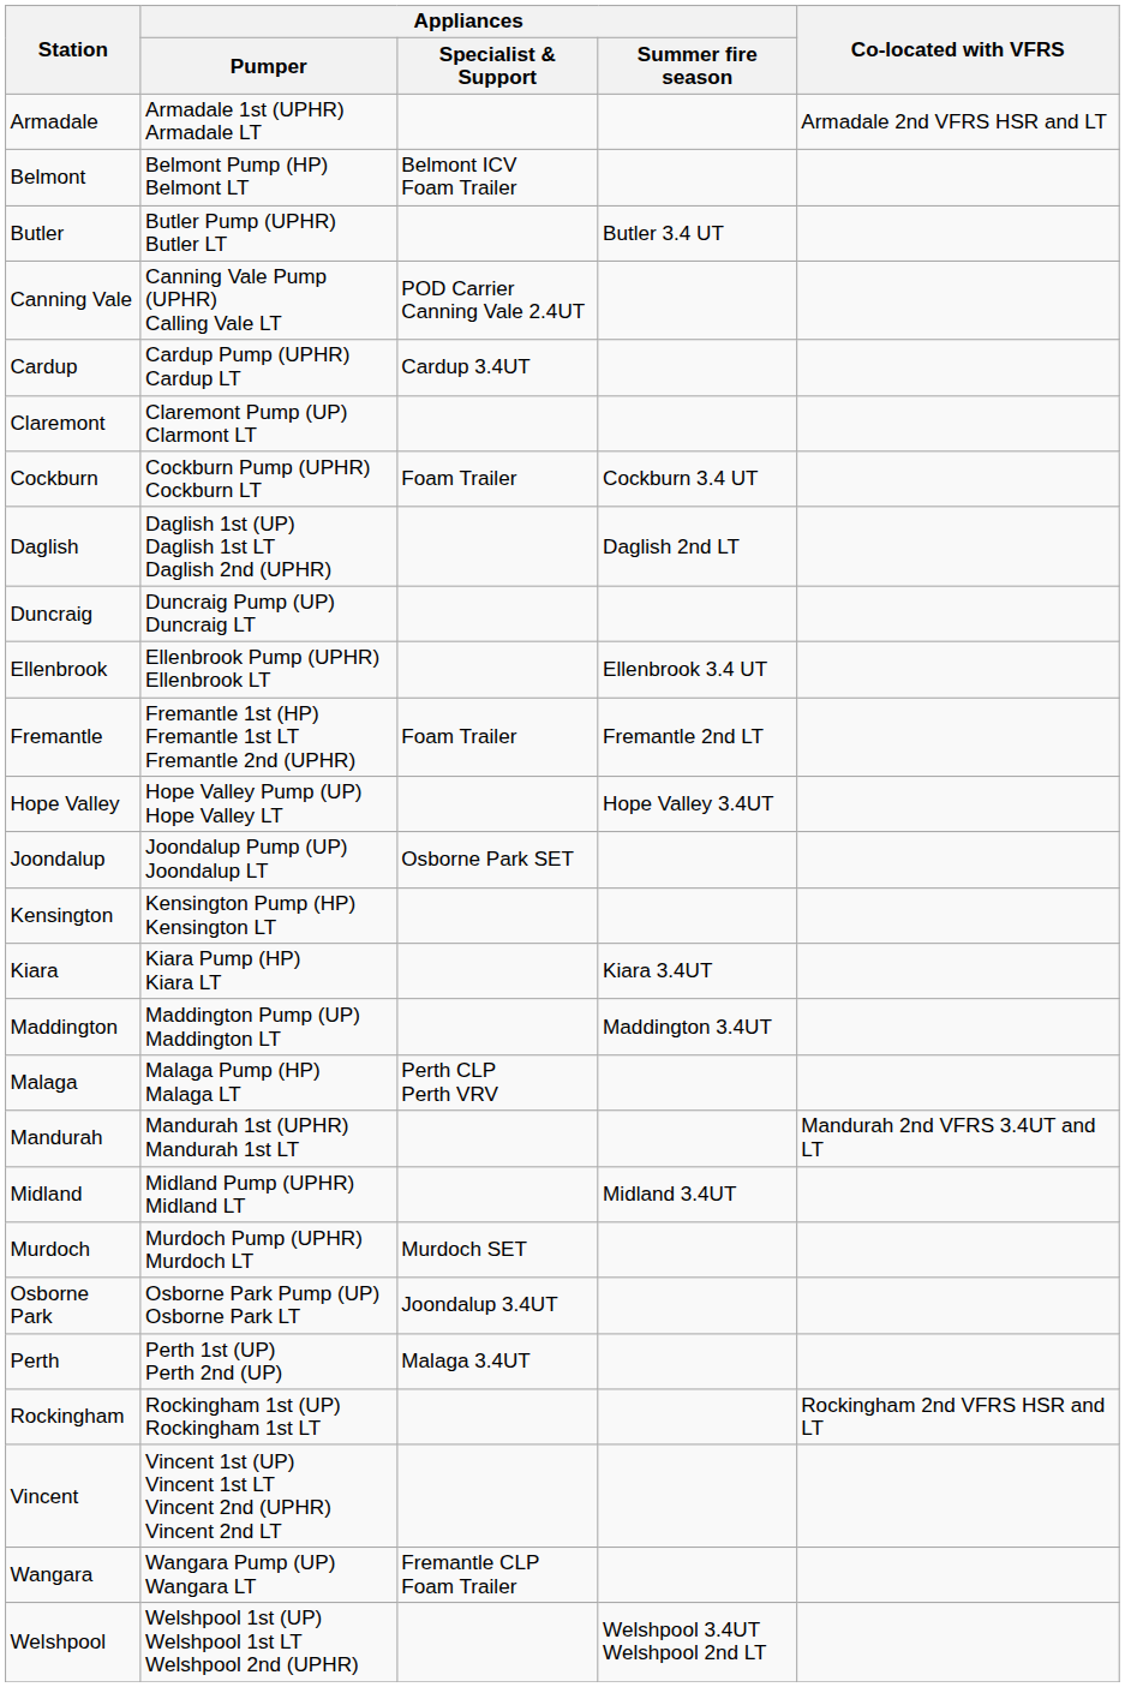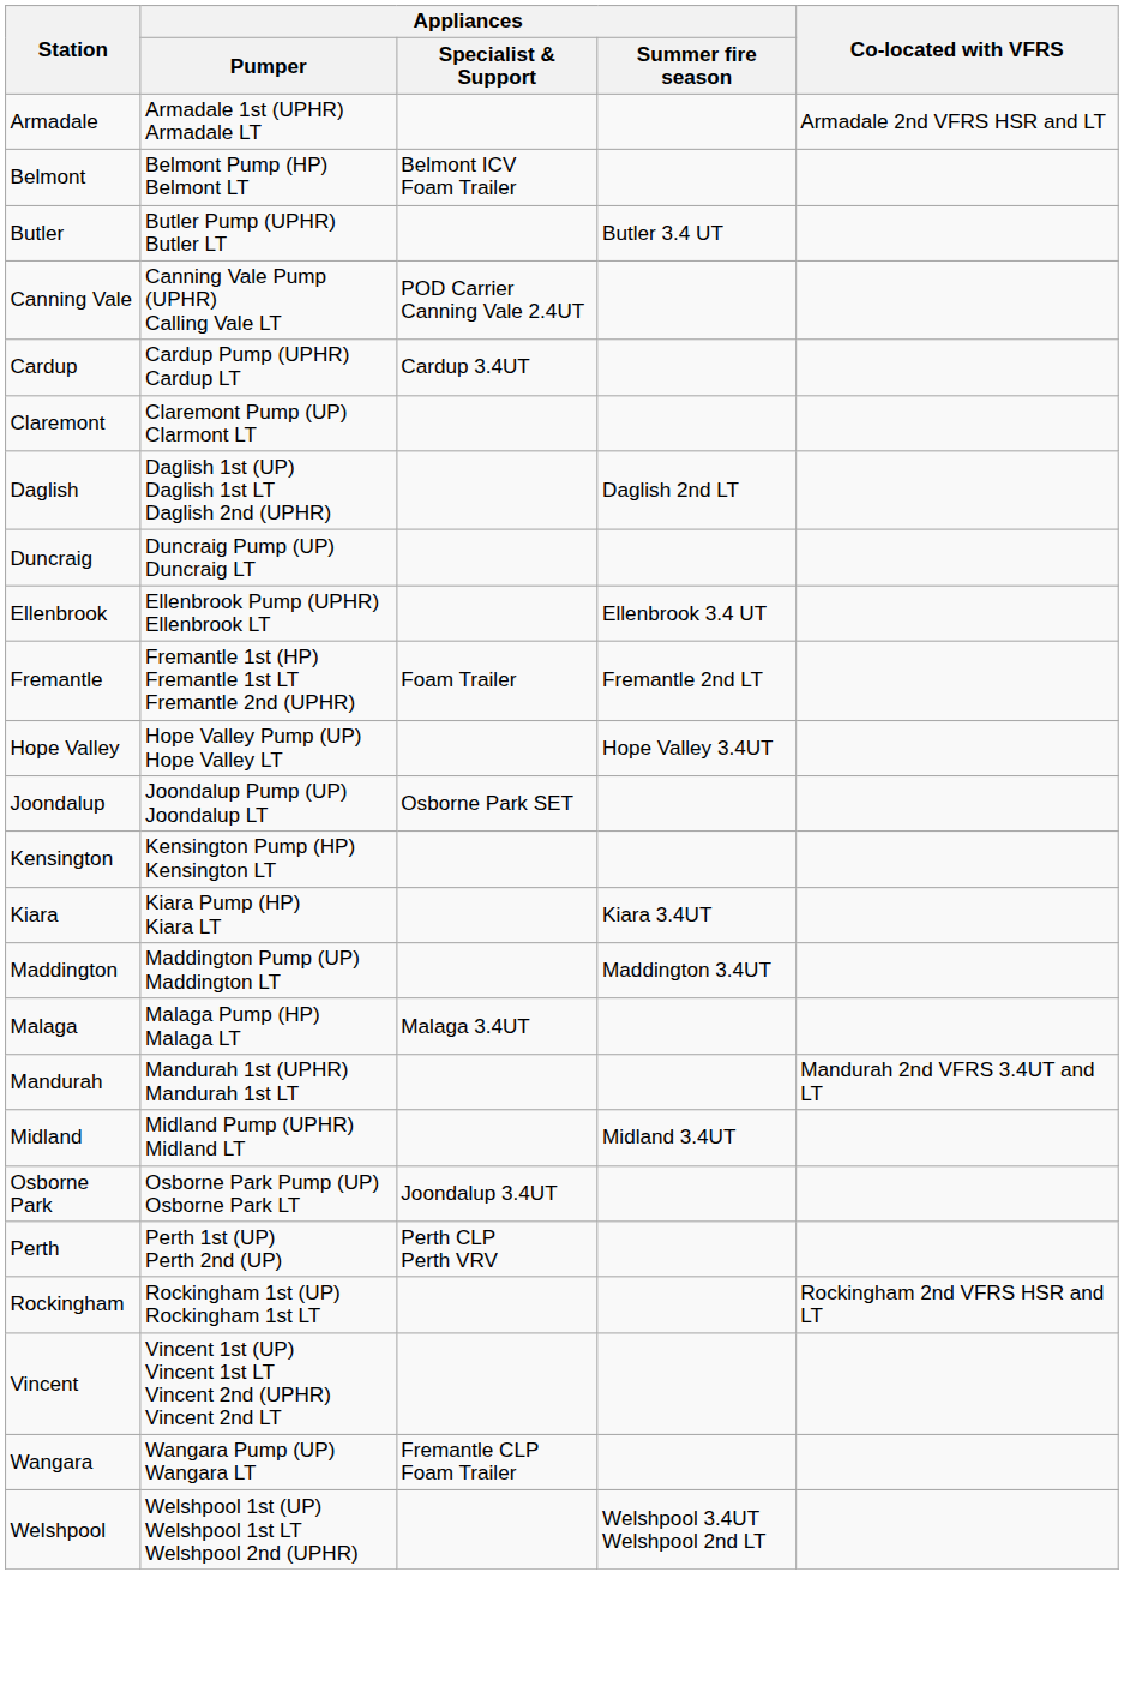 <table class="wikitable">
 <tr>
 <th rowspan="2">Station</th>
 <th colspan="3">Appliances</th>
 <th rowspan="2">Co-located with VFRS</th>
 </tr>
 <tr>
 <th>Pumper</th>
 <th>Specialist & Support</th>
 <th>Summer fire season</th>
 </tr>
 <tr>
 <td>Armadale</td>
 <td>Armadale 1st (UPHR)<br>Armadale LT</td>
 <td></td>
 <td></td>
 <td>Armadale 2nd VFRS HSR and LT</td>
 </tr>
 <tr>
 <td>Belmont</td>
 <td>Belmont Pump (HP)<br>Belmont LT</td>
 <td>Belmont ICV<br>Foam Trailer</td>
 <td></td>
 <td></td>
 </tr>
 <tr>
 <td>Butler</td>
 <td>Butler Pump (UPHR)<br>Butler LT</td>
 <td></td>
 <td>Butler 3.4 UT</td>
 <td></td>
 </tr>
 <tr>
 <td>Canning Vale</td>
 <td>Canning Vale Pump (UPHR)<br>Calling Vale LT</td>
 <td>POD Carrier<br>Canning Vale 2.4UT</td>
 <td></td>
 <td></td>
 </tr>
 <tr>
 <td>Cardup</td>
 <td>Cardup Pump (UPHR)<br>Cardup LT</td>
 <td>Cardup 3.4UT</td>
 <td></td>
 <td></td>
 </tr>
 <tr>
 <td>Claremont</td>
 <td>Claremont Pump (UP)<br>Clarmont LT</td>
 <td></td>
 <td></td>
-<td></td>
-</tr>
-<tr>
-<td>Cockburn</td>
-<td>Cockburn Pump (UPHR)<br>Cockburn LT</td>
-<td>Foam Trailer</td>
-<td>Cockburn 3.4 UT</td>
 <td></td>
 </tr>
 <tr>
 <td>Daglish</td>
 <td>Daglish 1st (UP)<br>Daglish 1st LT<br>Daglish 2nd (UPHR)</td>
 <td></td>
 <td>Daglish 2nd LT</td>
 <td></td>
 </tr>
 <tr>
 <td>Duncraig</td>
 <td>Duncraig Pump (UP)<br>Duncraig LT</td>
 <td></td>
 <td></td>
 <td></td>
 </tr>
 <tr>
 <td>Ellenbrook</td>
 <td>Ellenbrook Pump (UPHR)<br>Ellenbrook LT</td>
 <td></td>
 <td>Ellenbrook 3.4 UT</td>
 <td></td>
 </tr>
 <tr>
 <td>Fremantle</td>
 <td>Fremantle 1st (HP)<br>Fremantle 1st LT<br>Fremantle 2nd (UPHR)</td>
 <td>Foam Trailer</td>
 <td>Fremantle 2nd LT</td>
 <td></td>
 </tr>
 <tr>
 <td>Hope Valley</td>
 <td>Hope Valley Pump (UP)<br>Hope Valley LT</td>
 <td></td>
 <td>Hope Valley 3.4UT</td>
 <td></td>
 </tr>
 <tr>
 <td>Joondalup</td>
 <td>Joondalup Pump (UP)<br>Joondalup LT</td>
 <td>Osborne Park SET</td>
 <td></td>
 <td></td>
 </tr>
 <tr>
 <td>Kensington</td>
 <td>Kensington Pump (HP)<br>Kensington LT</td>
 <td></td>
 <td></td>
 <td></td>
 </tr>
 <tr>
 <td>Kiara</td>
 <td>Kiara Pump (HP)<br>Kiara LT</td>
 <td></td>
 <td>Kiara 3.4UT</td>
 <td></td>
 </tr>
 <tr>
 <td>Maddington</td>
 <td>Maddington Pump (UP)<br>Maddington LT</td>
 <td></td>
 <td>Maddington 3.4UT</td>
 <td></td>
 </tr>
 <tr>
 <td>Malaga</td>
 <td>Malaga Pump (HP)<br>Malaga LT</td>
-<td>Perth CLP<br>Perth VRV</td>
+<td>Malaga 3.4UT</td>
 <td></td>
 <td></td>
 </tr>
 <tr>
 <td>Mandurah</td>
 <td>Mandurah 1st (UPHR)<br>Mandurah 1st LT</td>
 <td></td>
 <td></td>
 <td>Mandurah 2nd VFRS 3.4UT and LT</td>
 </tr>
 <tr>
 <td>Midland</td>
 <td>Midland Pump (UPHR)<br>Midland LT</td>
 <td></td>
 <td>Midland 3.4UT</td>
 <td></td>
 </tr>
 <tr>
-<td>Murdoch</td>
-<td>Murdoch Pump (UPHR)<br>Murdoch LT</td>
-<td>Murdoch SET</td>
-<td></td>
-<td></td>
-</tr>
-<tr>
 <td>Osborne Park</td>
 <td>Osborne Park Pump (UP)<br>Osborne Park LT</td>
 <td>Joondalup 3.4UT</td>
 <td></td>
 <td></td>
 </tr>
 <tr>
 <td>Perth</td>
 <td>Perth 1st (UP)<br>Perth 2nd (UP)</td>
-<td>Malaga 3.4UT</td>
+<td>Perth CLP<br>Perth VRV</td>
 <td></td>
 <td></td>
 </tr>
 <tr>
 <td>Rockingham</td>
 <td>Rockingham 1st (UP)<br>Rockingham 1st LT</td>
 <td></td>
 <td></td>
 <td>Rockingham 2nd VFRS HSR and LT</td>
 </tr>
 <tr>
 <td>Vincent</td>
 <td>Vincent 1st (UP)<br>Vincent 1st LT<br>Vincent 2nd (UPHR)<br>Vincent 2nd LT</td>
 <td></td>
 <td></td>
 <td></td>
 </tr>
 <tr>
 <td>Wangara</td>
 <td>Wangara Pump (UP)<br>Wangara LT</td>
 <td>Fremantle CLP<br>Foam Trailer</td>
 <td></td>
 <td></td>
 </tr>
 <tr>
 <td>Welshpool</td>
 <td>Welshpool 1st (UP)<br>Welshpool 1st LT<br>Welshpool 2nd (UPHR)</td>
 <td></td>
 <td>Welshpool 3.4UT<br>Welshpool 2nd LT</td>
 <td></td>
 </tr>
 </table>
